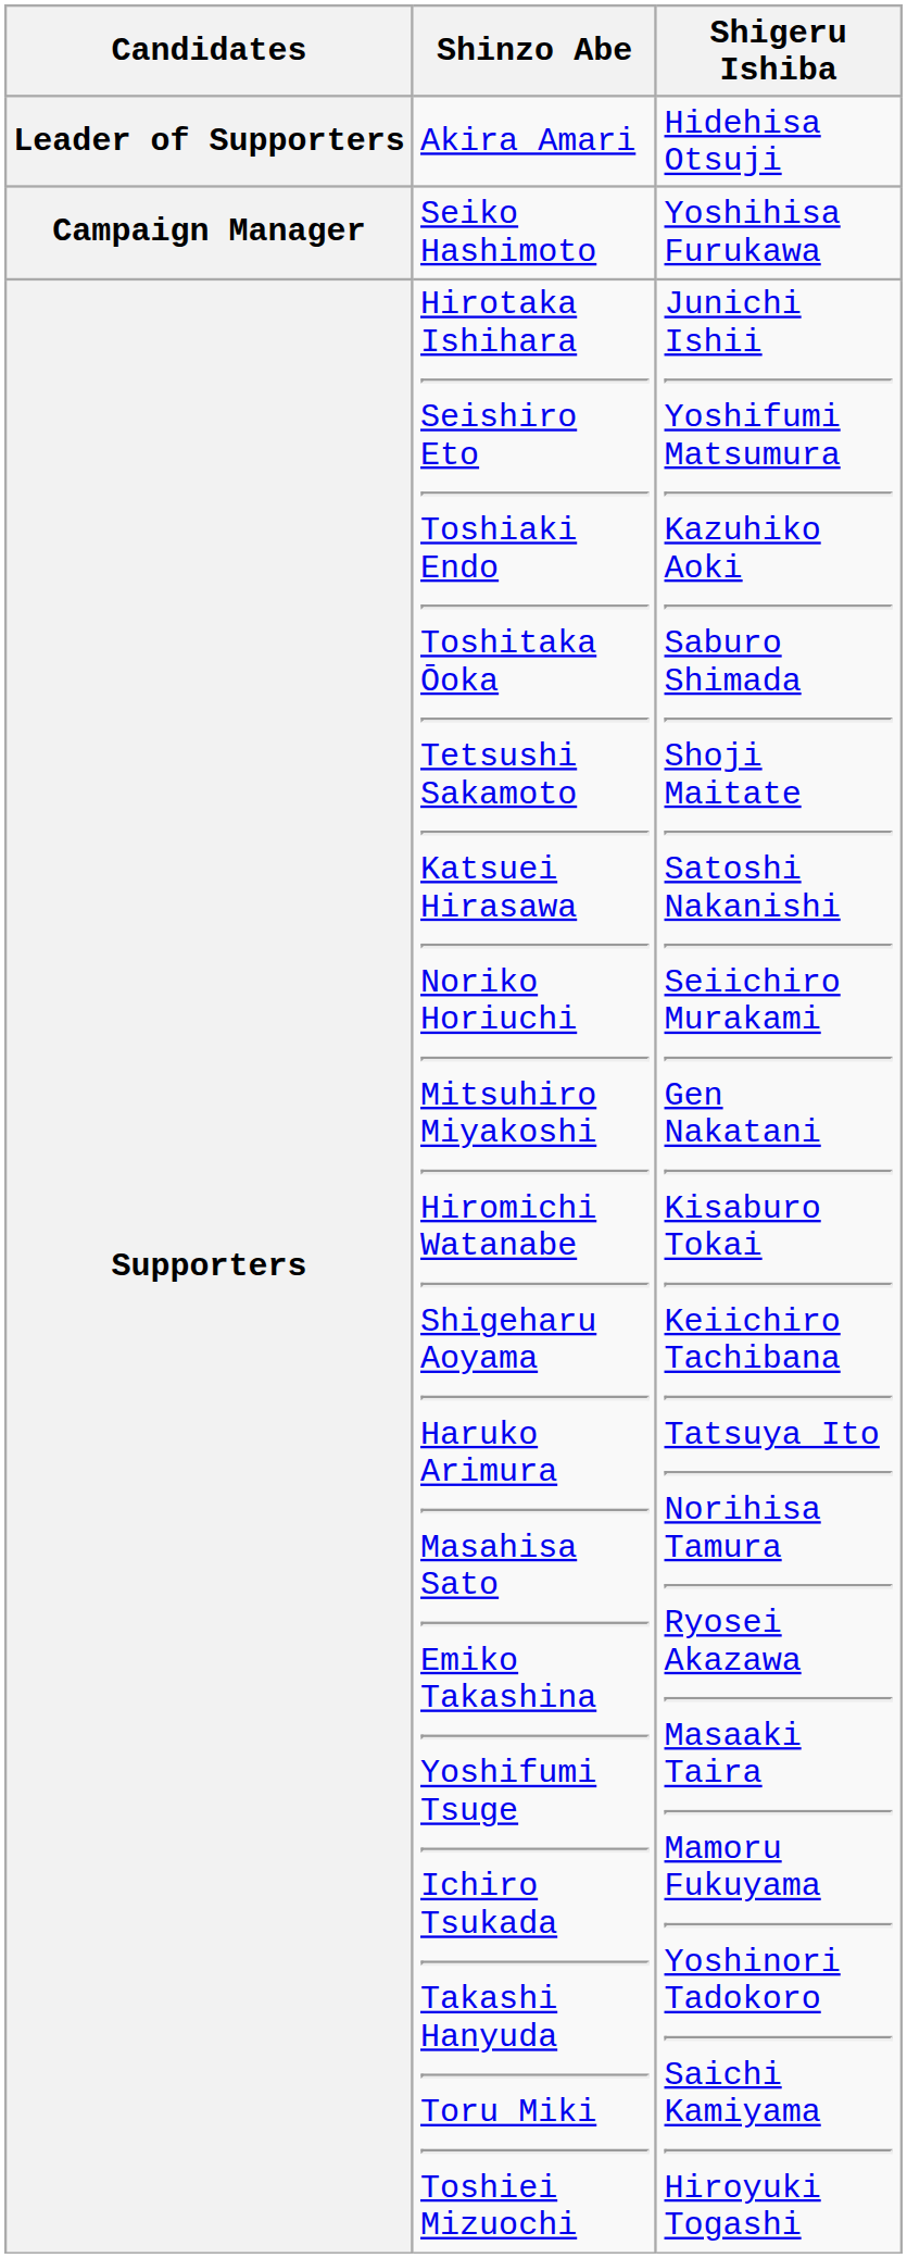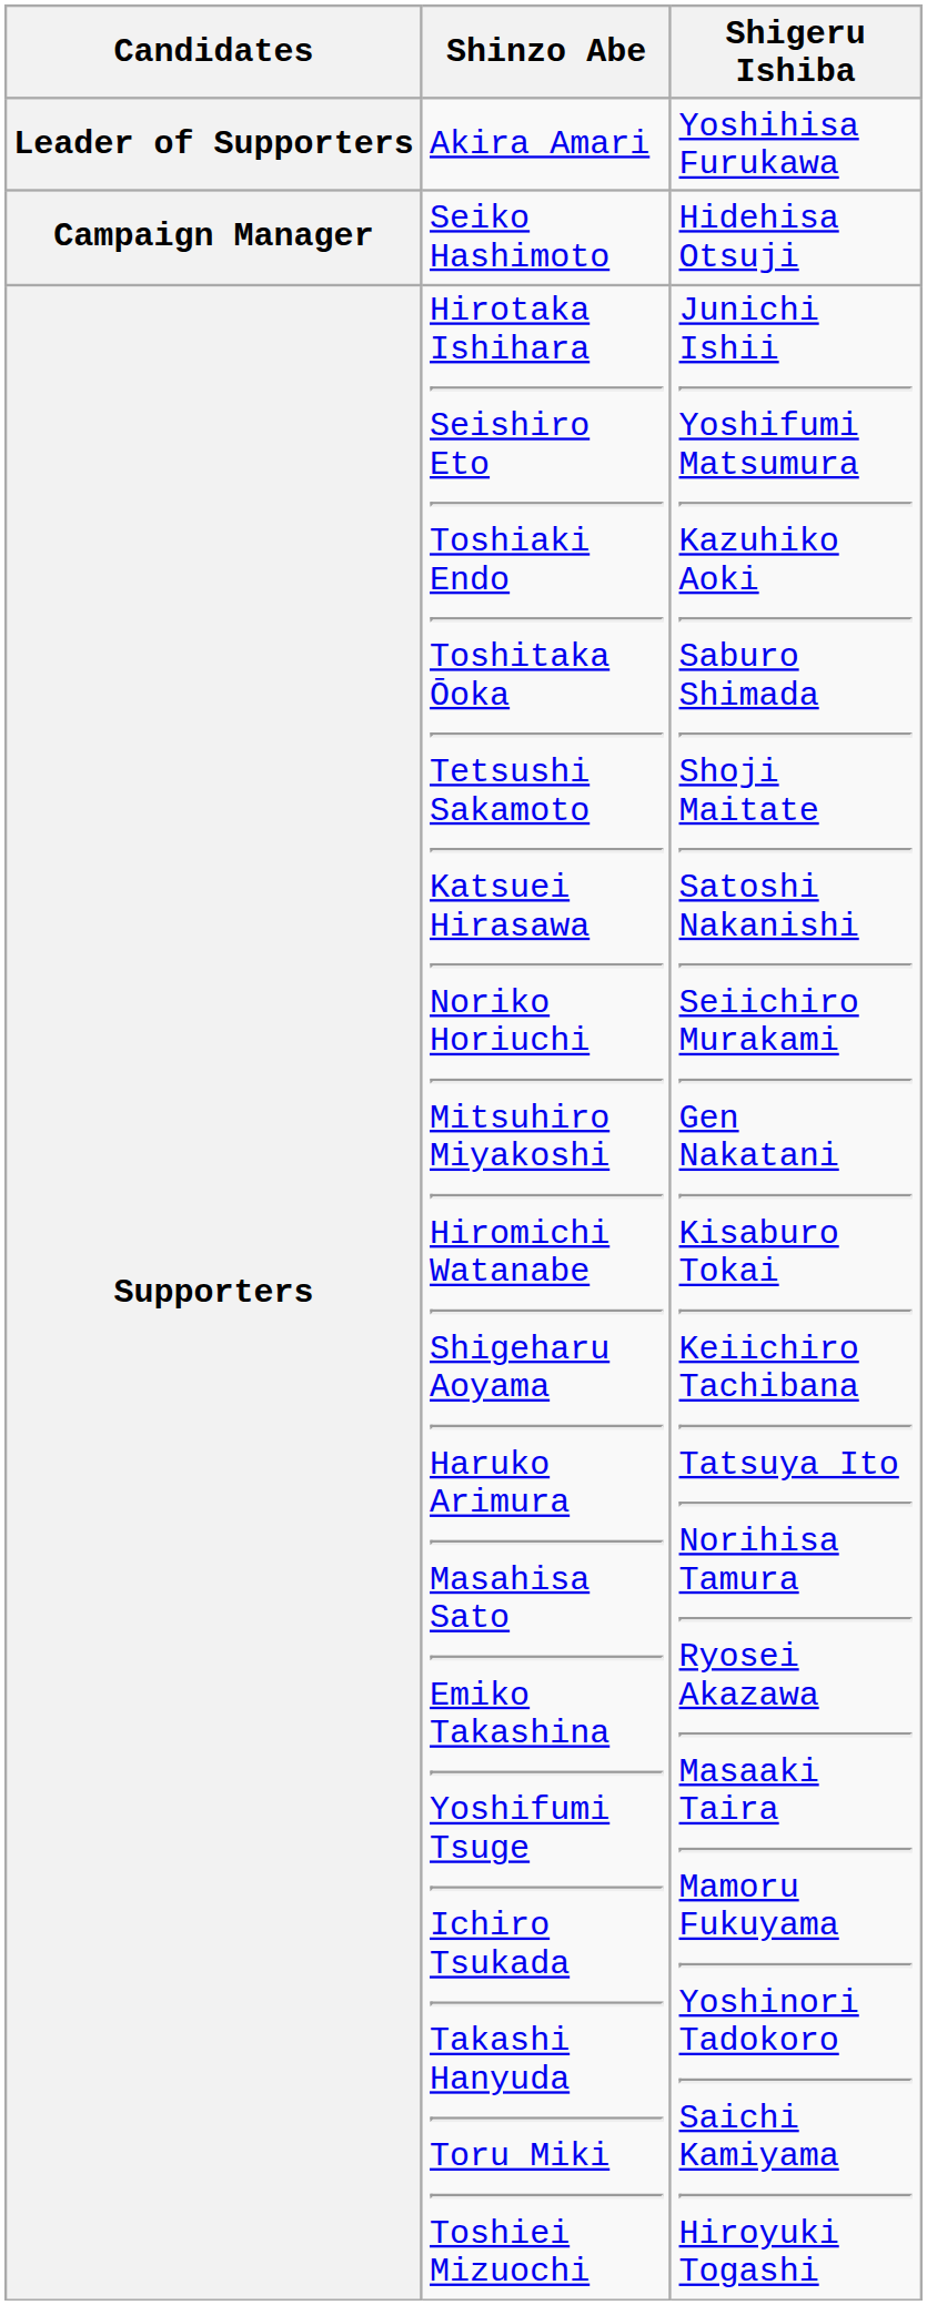 <table class="wikitable">
 <tr>
 <th>Candidates</th>
 <th style="width:7em;">Shinzo Abe</th>
 <th style="width:7em;">Shigeru Ishiba</th>
 </tr>
 <tr>
 <th>Leader of Supporters</th>
 <td><a href='#'>Akira Amari</a></td>
-<td><a href='#'>Hidehisa Otsuji</a></td>
+<td><a href='#'>Yoshihisa Furukawa</a></td>
 </tr>
 <tr>
 <th>Campaign Manager</th>
 <td><a href='#'>Seiko Hashimoto</a></td>
-<td><a href='#'>Yoshihisa Furukawa</a></td>
+<td><a href='#'>Hidehisa Otsuji</a></td>
 </tr>
 <tr>
 <th>Supporters</th>
 <td><a href='#'>Hirotaka Ishihara</a><hr><a href='#'>Seishiro Eto</a><hr><a href='#'>Toshiaki Endo</a><hr><a href='#'>Toshitaka Ōoka</a><hr><a href='#'>Tetsushi Sakamoto</a><hr><a href='#'>Katsuei Hirasawa</a><hr><a href='#'>Noriko Horiuchi</a><hr><a href='#'>Mitsuhiro Miyakoshi</a><hr><a href='#'>Hiromichi Watanabe</a><hr><a href='#'>Shigeharu Aoyama</a><hr><a href='#'>Haruko Arimura</a><hr><a href='#'>Masahisa Sato</a><hr><a href='#'>Emiko Takashina</a><hr><a href='#'>Yoshifumi Tsuge</a><hr><a href='#'>Ichiro Tsukada</a><hr><a href='#'>Takashi Hanyuda</a><hr><a href='#'>Toru Miki</a><hr><a href='#'>Toshiei Mizuochi</a></td>
 <td><a href='#'>Junichi Ishii</a><hr><a href='#'>Yoshifumi Matsumura</a><hr><a href='#'>Kazuhiko Aoki</a><hr><a href='#'>Saburo Shimada</a><hr><a href='#'>Shoji Maitate</a><hr><a href='#'>Satoshi Nakanishi</a><hr><a href='#'>Seiichiro Murakami</a><hr><a href='#'>Gen Nakatani</a><hr><a href='#'>Kisaburo Tokai</a><hr><a href='#'>Keiichiro Tachibana</a><hr><a href='#'>Tatsuya Ito</a><hr><a href='#'>Norihisa Tamura</a><hr><a href='#'>Ryosei Akazawa</a><hr><a href='#'>Masaaki Taira</a><hr><a href='#'>Mamoru Fukuyama</a><hr><a href='#'>Yoshinori Tadokoro</a><hr><a href='#'>Saichi Kamiyama</a><hr><a href='#'>Hiroyuki Togashi</a></td>
 </tr>
 </table>
